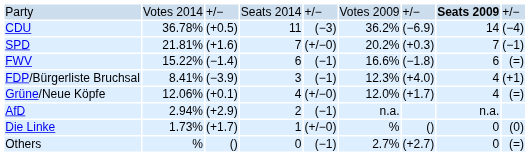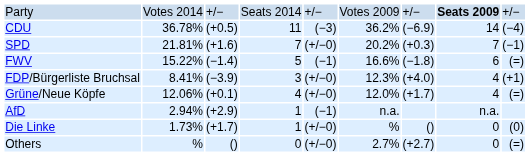 <table border="0">
 <tr bgcolor="#FFFFFF">
 </tr>
 <tr bgcolor="#CCDDEE">
 </tr>
 <tr bgcolor="#CCDDEE">
 <td>Party</td>
 <td>Votes 2014</td>
 <td>+/−</td>
 <td>Seats 2014</td>
 <td>+/−</td>
 <td>Votes 2009</td>
 <td>+/−</td>
 <td><strong>Seats 2009</strong></td>
 <td>+/−</td>
 </tr>
 <tr bgcolor="#DDEEFF">
 <td><a href='#'>CDU</a></td>
 <td align=right>36.78%</td>
 <td align=right>(+0.5)</td>
 <td align=right>11</td>
 <td align=right>(−3)</td>
 <td align=right>36.2%</td>
 <td align=right>(−6.9)</td>
 <td align=right>14</td>
 <td align=right>(−4)</td>
 </tr>
 <tr bgcolor="#DDEEFF">
 <td><a href='#'>SPD</a></td>
 <td align=right>21.81%</td>
 <td align=right>(+1.6)</td>
 <td align=right>7</td>
 <td align=right>(+/−0)</td>
 <td align=right>20.2%</td>
 <td align=right>(+0.3)</td>
 <td align=right>7</td>
 <td align=right>(−1)</td>
 </tr>
 <tr bgcolor="#DDEEFF">
 <td><a href='#'>FWV</a></td>
 <td align=right>15.22%</td>
 <td align=right>(−1.4)</td>
-<td align=right>6</td>
+<td align=right>5</td>
 <td align=right>(−1)</td>
 <td align=right>16.6%</td>
 <td align=right>(−1.8)</td>
 <td align=right>6</td>
 <td align=right>(=)</td>
 </tr>
 <tr bgcolor="#DDEEFF">
 <td><a href='#'>FDP</a>/Bürgerliste Bruchsal</td>
 <td align=right>8.41%</td>
 <td align=right>(−3.9)</td>
 <td align=right>3</td>
-<td align=right>(−1)</td>
+<td align=right>(+/−0)</td>
 <td align=right>12.3%</td>
 <td align=right>(+4.0)</td>
 <td align=right>4</td>
 <td align=right>(+1)</td>
 </tr>
 <tr bgcolor="#DDEEFF">
 <td><a href='#'>Grüne</a>/Neue Köpfe</td>
 <td align=right>12.06%</td>
 <td align=right>(+0.1)</td>
 <td align=right>4</td>
 <td align=right>(+/−0)</td>
 <td align=right>12.0%</td>
 <td align=right>(+1.7)</td>
 <td align=right>4</td>
 <td align=right>(=)</td>
 </tr>
 <tr bgcolor="#DDEEFF">
 <td><a href='#'>AfD</a></td>
 <td align=right>2.94%</td>
 <td align=right>(+2.9)</td>
-<td align=right>2</td>
+<td align=right>1</td>
 <td align=right>(−1)</td>
 <td align=right>n.a.</td>
 <td align=right></td>
 <td align=right>n.a.</td>
 <td align=right></td>
 </tr>
 <tr bgcolor="#DDEEFF">
 <td><a href='#'>Die Linke</a></td>
 <td align=right>1.73%</td>
 <td align=right>(+1.7)</td>
 <td align=right>1</td>
 <td align=right>(+/−0)</td>
 <td align=right>%</td>
 <td align=right>()</td>
 <td align=right>0</td>
 <td align=right>(0)</td>
 </tr>
 <tr bgcolor="#DDEEFF">
 <td>Others</td>
 <td align=right>%</td>
 <td align=right>()</td>
 <td align=right>0</td>
-<td align=right>(−1)</td>
+<td align=right>(+/−0)</td>
 <td align=right>2.7%</td>
 <td align=right>(+2.7)</td>
 <td align=right>0</td>
 <td align=right>(=)</td>
 </tr>
 <tr bgcolor="#DDEEFF">
 </tr>
 </table>
